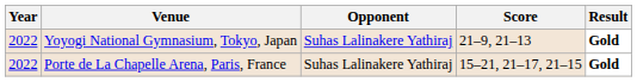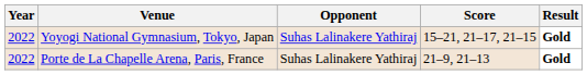 <table class="sortable wikitable" style="font-size: 90%;">
 <tr>
 <th>Year</th>
 <th>Venue</th>
 <th>Opponent</th>
 <th>Score</th>
 <th>Result</th>
 </tr>
 <tr style="background:#F3E6D7">
 <td align="center"><a href='#'>2022</a></td>
 <td align="left"><a href='#'>Yoyogi National Gymnasium</a>, <a href='#'>Tokyo</a>, Japan</td>
 <td align="left"> <a href='#'>Suhas Lalinakere Yathiraj</a></td>
-<td align="left">21–9, 21–13</td>
+<td align="left">15–21, 21–17, 21–15</td>
 <td style="text-align:left; background:white"> <strong>Gold</strong></td>
 </tr>
 <tr style="background:#F3E6D7">
 <td align="center"><a href='#'>2022</a></td>
 <td align="left"><a href='#'>Porte de La Chapelle Arena</a>, <a href='#'>Paris</a>, France</td>
 <td align="left"> Suhas Lalinakere Yathiraj</td>
-<td align="left">15–21, 21–17, 21–15</td>
+<td align="left">21–9, 21–13</td>
 <td style="text-align:left; background:white"> <strong>Gold</strong></td>
 </tr>
 </table>
